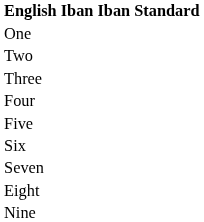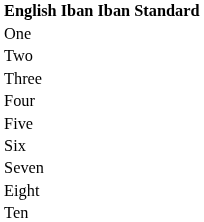 <table>
 <tr>
 <th>English</th>
 <th>Iban</th>
 <th>Iban Standard</th>
 </tr>
 <tr>
 <td>One</td>
 <td></td>
 <td></td>
 </tr>
 <tr>
 <td>Two</td>
 <td></td>
 <td></td>
 </tr>
 <tr>
 <td>Three</td>
 <td></td>
 <td></td>
 </tr>
 <tr>
 <td>Four</td>
 <td></td>
 <td></td>
 </tr>
 <tr>
 <td>Five</td>
 <td></td>
 <td></td>
 </tr>
 <tr>
 <td>Six</td>
 <td></td>
 <td></td>
 </tr>
 <tr>
 <td>Seven</td>
 <td></td>
 <td></td>
 </tr>
 <tr>
 <td>Eight</td>
 <td></td>
 <td></td>
 </tr>
 <tr>
-<td>Nine</td>
+<td>Ten</td>
 <td></td>
 <td></td>
 </tr>
 </table>
